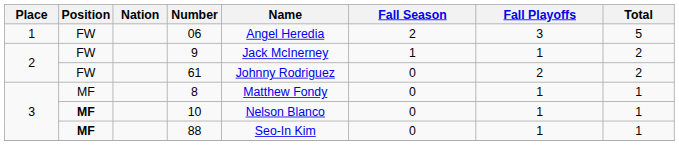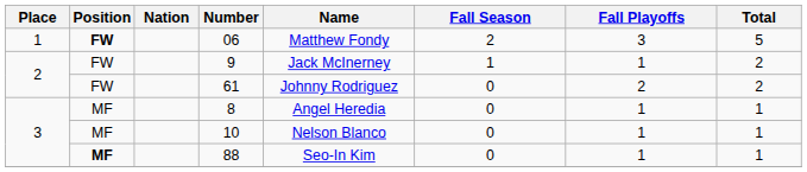 <table class="wikitable" style="font-size: 95%; text-align: center;">
 <tr>
 <th width=60>Place</th>
 <th width=60>Position</th>
 <th width=60>Nation</th>
 <th width=60>Number</th>
 <th width=150>Name</th>
 <th width=150><a href='#'>Fall Season</a></th>
 <th width=150><a href='#'>Fall Playoffs</a></th>
 <th width=80><strong>Total</strong></th>
 </tr>
 <tr>
 <td>1</td>
-<td>FW</td>
+<td><strong>FW</strong></td>
 <td></td>
 <td>06</td>
-<td><a href='#'>Angel Heredia</a></td>
+<td><a href='#'>Matthew Fondy</a></td>
 <td>2</td>
 <td>3</td>
 <td>5</td>
 </tr>
 <tr>
 <td rowspan="2">2</td>
 <td>FW</td>
 <td></td>
 <td>9</td>
 <td><a href='#'>Jack McInerney</a></td>
 <td>1</td>
 <td>1</td>
 <td>2</td>
 </tr>
 <tr>
 <td>FW</td>
 <td></td>
 <td>61</td>
 <td><a href='#'>Johnny Rodriguez</a></td>
 <td>0</td>
 <td>2</td>
 <td>2</td>
 </tr>
 <tr>
 <td rowspan="3">3</td>
 <td>MF</td>
 <td></td>
 <td>8</td>
-<td><a href='#'>Matthew Fondy</a></td>
+<td><a href='#'>Angel Heredia</a></td>
 <td>0</td>
 <td>1</td>
 <td>1</td>
 </tr>
 <tr>
-<td><strong>MF</strong></td>
+<td>MF</td>
 <td></td>
 <td>10</td>
 <td><a href='#'>Nelson Blanco</a></td>
 <td>0</td>
 <td>1</td>
 <td>1</td>
 </tr>
 <tr>
 <td><strong>MF</strong></td>
 <td></td>
 <td>88</td>
 <td><a href='#'>Seo-In Kim</a></td>
 <td>0</td>
 <td>1</td>
 <td>1</td>
 </tr>
 <tr>
 </tr>
 </table>
